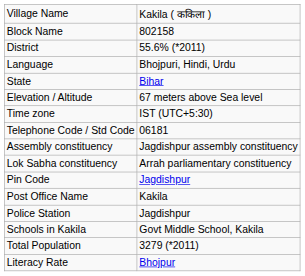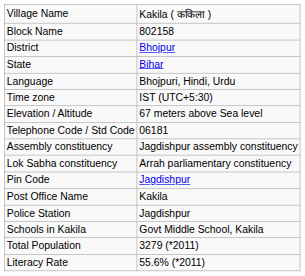 <table class="wikitable">
 <tr>
 <td>Village Name</td>
 <td>Kakila ( ककिला )</td>
 </tr>
 <tr>
 <td>Block Name</td>
 <td>802158</td>
 </tr>
 <tr>
 <td>District</td>
-<td>55.6% (*2011)</td>
+<td><a href='#'>Bhojpur</a></td>
+</tr>
+<tr>
+<td>State</td>
+<td><a href='#'>Bihar</a></td>
 </tr>
 <tr>
 <td>Language</td>
 <td>Bhojpuri, Hindi, Urdu</td>
 </tr>
 <tr>
-<td>State</td>
-<td><a href='#'>Bihar</a></td>
+<td>Time zone</td>
+<td>IST (UTC+5:30)</td>
 </tr>
 <tr>
 <td>Elevation / Altitude</td>
 <td>67 meters above Sea level</td>
-</tr>
-<tr>
-<td>Time zone</td>
-<td>IST (UTC+5:30)</td>
 </tr>
 <tr>
 <td>Telephone Code / Std Code</td>
 <td>06181</td>
 </tr>
 <tr>
 <td>Assembly constituency</td>
 <td>Jagdishpur assembly constituency</td>
 </tr>
 <tr>
 <td>Lok Sabha constituency</td>
 <td>Arrah parliamentary constituency</td>
 </tr>
 <tr>
 <td>Pin Code</td>
 <td><a href='#'>Jagdishpur</a></td>
 </tr>
 <tr>
 <td>Post Office Name</td>
 <td>Kakila</td>
 </tr>
 <tr>
 <td>Police Station</td>
 <td>Jagdishpur</td>
 </tr>
 <tr>
 <td>Schools in Kakila</td>
 <td>Govt Middle School, Kakila</td>
 </tr>
 <tr>
 <td>Total Population</td>
 <td>3279 (*2011)</td>
 </tr>
 <tr>
 <td>Literacy Rate</td>
-<td><a href='#'>Bhojpur</a></td>
+<td>55.6% (*2011)</td>
 </tr>
 </table>
